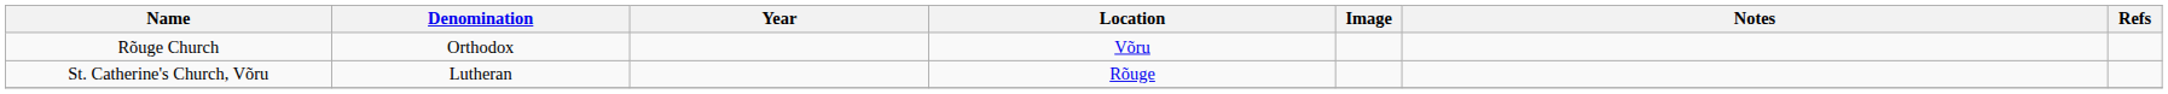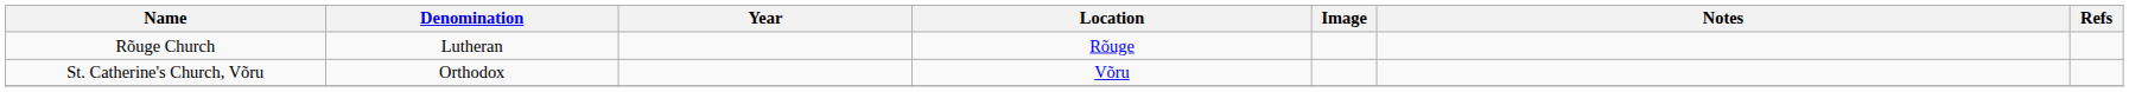 <table class="wikitable sortable" style="width:100%; text-align: center">
 <tr>
 <th width = 12%>Name</th>
 <th width = 11%><a href='#'>Denomination</a></th>
 <th width = 11%>Year</th>
 <th width = 15%>Location</th>
 <th width =  2% class="unsortable">Image</th>
 <th width = 26% class="unsortable">Notes</th>
 <th width =  2% class="unsortable">Refs</th>
 </tr>
 <tr>
 <td>Rõuge Church</td>
+<td>Lutheran</td>
+<td></td>
+<td><a href='#'>Rõuge</a><br></td>
+<td></td>
+<td></td>
+<td></td>
+</tr>
+<tr>
+<td>St. Catherine's Church, Võru</td>
 <td>Orthodox</td>
 <td></td>
 <td><a href='#'>Võru</a><br></td>
 <td></td>
 <td></td>
 <td></td>
 </tr>
 <tr>
-<td>St. Catherine's Church, Võru</td>
-<td>Lutheran</td>
-<td></td>
-<td><a href='#'>Rõuge</a><br></td>
-<td></td>
-<td></td>
-<td></td>
-</tr>
-<tr>
 </tr>
 </table>
